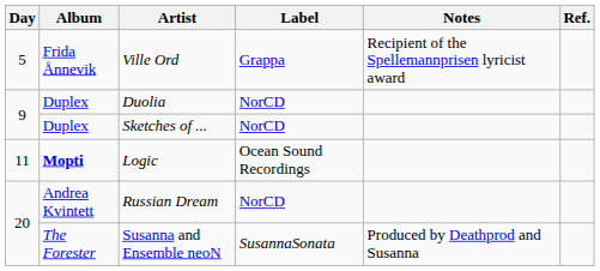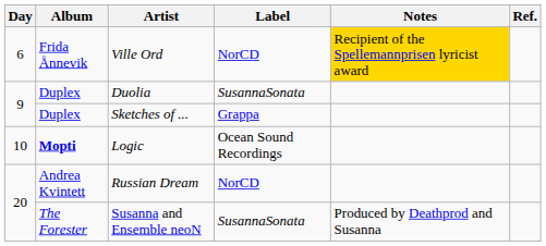 <table class="wikitable">
 <tr>
 <th>Day</th>
 <th>Album</th>
 <th>Artist</th>
 <th>Label</th>
 <th>Notes</th>
 <th>Ref.</th>
 </tr>
 <tr>
-<td rowspan="1" style="text-align:center;">5</td>
+<td rowspan="1" style="text-align:center;">6</td>
 <td><a href='#'>Frida Ånnevik</a></td>
 <td><em>Ville Ord</em></td>
-<td><a href='#'>Grappa</a></td>
-<td>Recipient of the <a href='#'>Spellemannprisen</a> lyricist award</td>
+<td><a href='#'>NorCD</a></td>
+<td style="background: gold;">Recipient of the <a href='#'>Spellemannprisen</a> lyricist award</td>
 <td style="text-align:center;"></td>
 </tr>
 <tr>
 <td rowspan="2" style="text-align:center;">9</td>
 <td><a href='#'>Duplex</a></td>
 <td><em>Duolia</em></td>
-<td><a href='#'>NorCD</a></td>
+<td><em>SusannaSonata</em></td>
 <td></td>
 <td style="text-align:center;"></td>
 </tr>
 <tr>
 <td><a href='#'>Duplex</a></td>
 <td><em>Sketches of ...</em></td>
-<td><a href='#'>NorCD</a></td>
+<td><a href='#'>Grappa</a></td>
 <td></td>
 <td style="text-align:center;"></td>
 </tr>
 <tr>
-<td rowspan="1" style="text-align:center;">11</td>
+<td rowspan="1" style="text-align:center;">10</td>
 <td><strong><a href='#'>Mopti</a></strong></td>
 <td><em>Logic</em></td>
 <td>Ocean Sound Recordings</td>
 <td></td>
 <td style="text-align:center;"></td>
 </tr>
 <tr>
 <td rowspan="2" style="text-align:center;">20</td>
 <td><a href='#'>Andrea Kvintett</a></td>
 <td><em>Russian Dream</em></td>
 <td><a href='#'>NorCD</a></td>
 <td></td>
 <td style="text-align:center;"></td>
 </tr>
 <tr>
 <td><em><a href='#'>The Forester</a></em></td>
 <td><a href='#'>Susanna</a> and <a href='#'>Ensemble neoN</a></td>
 <td><em>SusannaSonata</em></td>
 <td>Produced by <a href='#'>Deathprod</a> and Susanna</td>
 <td style="text-align:center;"></td>
 </tr>
 </table>
